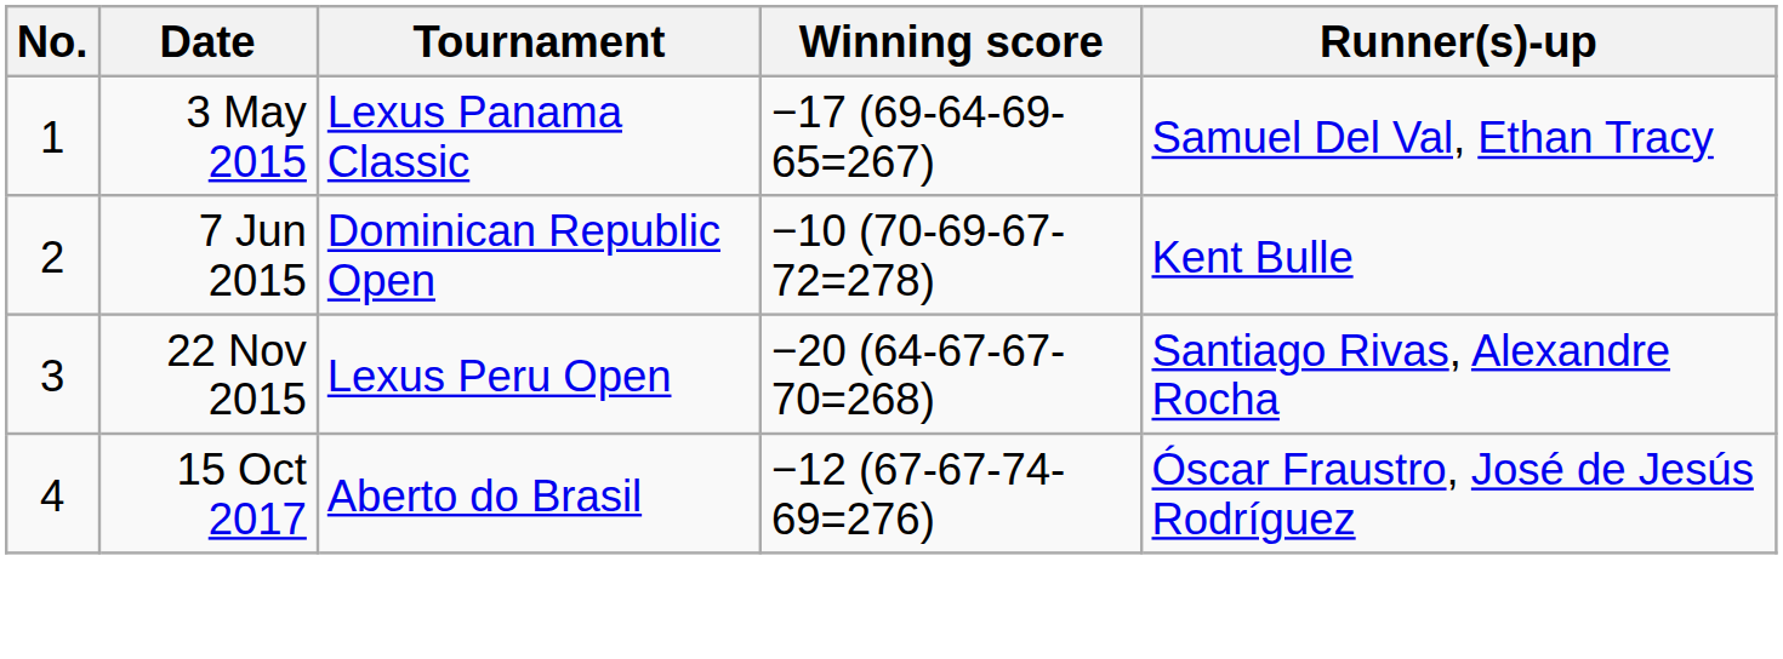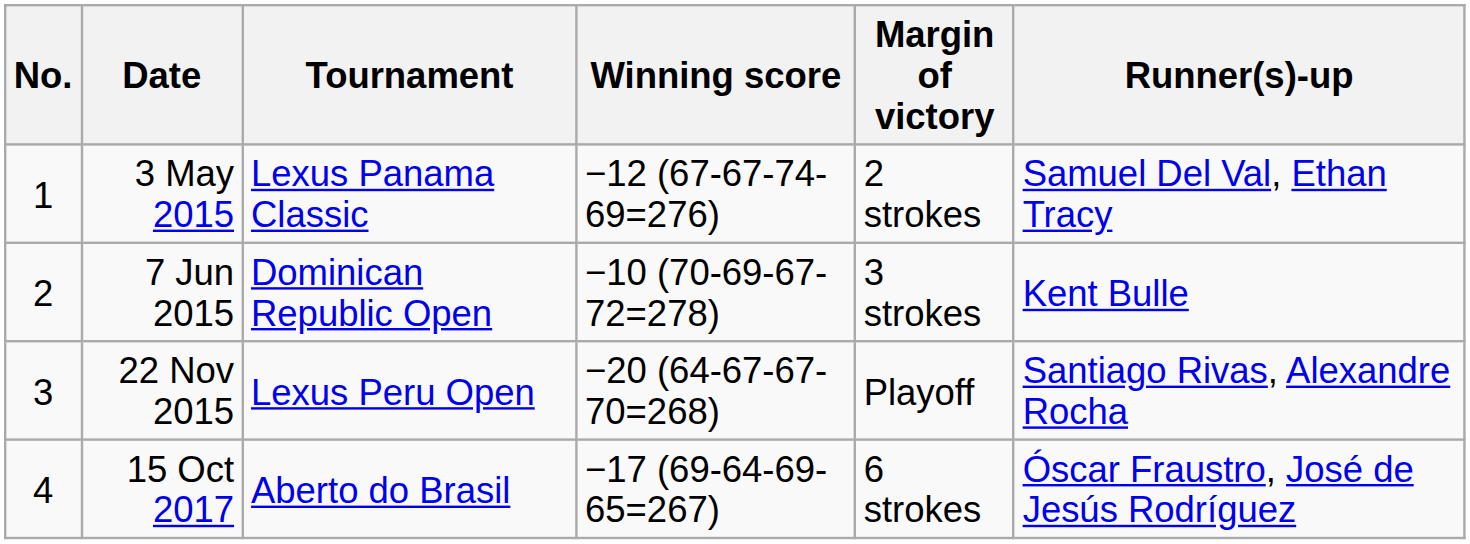 <table class="wikitable" style="font-size:95%;">
 <tr>
 <th>No.</th>
 <th>Date</th>
 <th>Tournament</th>
 <th>Winning score</th>
+<th>Margin of<br>victory</th>
 <th>Runner(s)-up</th>
 </tr>
 <tr>
 <td align=center>1</td>
 <td align=right>3 May <a href='#'>2015</a></td>
 <td><a href='#'>Lexus Panama Classic</a></td>
-<td>−17 (69-64-69-65=267)</td>
+<td>−12 (67-67-74-69=276)</td>
+<td>2 strokes</td>
 <td> <a href='#'>Samuel Del Val</a>,  <a href='#'>Ethan Tracy</a></td>
 </tr>
 <tr>
 <td align=center>2</td>
 <td align=right>7 Jun 2015</td>
 <td><a href='#'>Dominican Republic Open</a></td>
 <td>−10 (70-69-67-72=278)</td>
+<td>3 strokes</td>
 <td> <a href='#'>Kent Bulle</a></td>
 </tr>
 <tr>
 <td align=center>3</td>
 <td align=right>22 Nov 2015</td>
 <td><a href='#'>Lexus Peru Open</a></td>
 <td>−20 (64-67-67-70=268)</td>
+<td>Playoff</td>
 <td> <a href='#'>Santiago Rivas</a>,  <a href='#'>Alexandre Rocha</a></td>
 </tr>
 <tr>
 <td align=center>4</td>
 <td align=right>15 Oct <a href='#'>2017</a></td>
 <td><a href='#'>Aberto do Brasil</a></td>
-<td>−12 (67-67-74-69=276)</td>
+<td>−17 (69-64-69-65=267)</td>
+<td>6 strokes</td>
 <td> <a href='#'>Óscar Fraustro</a>,  <a href='#'>José de Jesús Rodríguez</a></td>
 </tr>
 </table>
